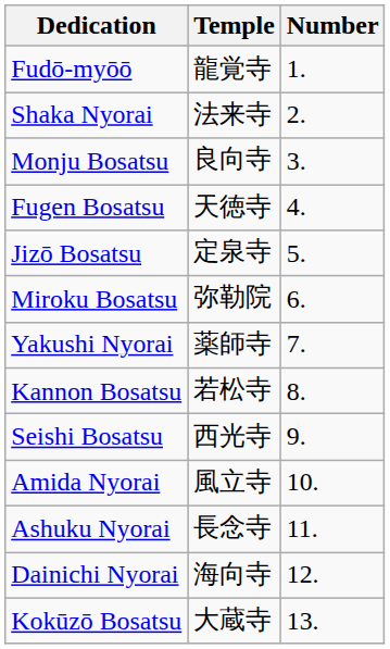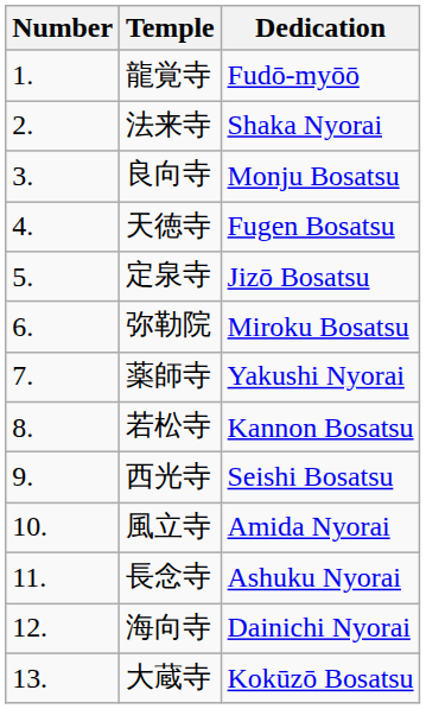 <table class="wikitable">
 <tr>
+<th>Number</th>
+<th>Temple</th>
 <th>Dedication</th>
-<th>Temple</th>
-<th>Number</th>
 </tr>
 <tr>
+<td>1.</td>
+<td>龍覚寺</td>
 <td><a href='#'>Fudō-myōō</a></td>
-<td>龍覚寺</td>
-<td>1.</td>
 </tr>
 <tr>
+<td>2.</td>
+<td>法来寺</td>
 <td><a href='#'>Shaka Nyorai</a></td>
-<td>法来寺</td>
-<td>2.</td>
 </tr>
 <tr>
+<td>3.</td>
+<td>良向寺</td>
 <td><a href='#'>Monju Bosatsu</a></td>
-<td>良向寺</td>
-<td>3.</td>
 </tr>
 <tr>
+<td>4.</td>
+<td>天徳寺</td>
 <td><a href='#'>Fugen Bosatsu</a></td>
-<td>天徳寺</td>
-<td>4.</td>
 </tr>
 <tr>
+<td>5.</td>
+<td>定泉寺</td>
 <td><a href='#'>Jizō Bosatsu</a></td>
-<td>定泉寺</td>
-<td>5.</td>
 </tr>
 <tr>
+<td>6.</td>
+<td>弥勒院</td>
 <td><a href='#'>Miroku Bosatsu</a></td>
-<td>弥勒院</td>
-<td>6.</td>
 </tr>
 <tr>
+<td>7.</td>
+<td>薬師寺</td>
 <td><a href='#'>Yakushi Nyorai</a></td>
-<td>薬師寺</td>
-<td>7.</td>
 </tr>
 <tr>
+<td>8.</td>
+<td>若松寺</td>
 <td><a href='#'>Kannon Bosatsu</a></td>
-<td>若松寺</td>
-<td>8.</td>
 </tr>
 <tr>
+<td>9.</td>
+<td>西光寺</td>
 <td><a href='#'>Seishi Bosatsu</a></td>
-<td>西光寺</td>
-<td>9.</td>
 </tr>
 <tr>
+<td>10.</td>
+<td>風立寺</td>
 <td><a href='#'>Amida Nyorai</a></td>
-<td>風立寺</td>
-<td>10.</td>
 </tr>
 <tr>
+<td>11.</td>
+<td>長念寺</td>
 <td><a href='#'>Ashuku Nyorai</a></td>
-<td>長念寺</td>
-<td>11.</td>
 </tr>
 <tr>
+<td>12.</td>
+<td>海向寺</td>
 <td><a href='#'>Dainichi Nyorai</a></td>
-<td>海向寺</td>
-<td>12.</td>
 </tr>
 <tr>
+<td>13.</td>
+<td>大蔵寺</td>
 <td><a href='#'>Kokūzō Bosatsu</a></td>
-<td>大蔵寺</td>
-<td>13.</td>
 </tr>
 </table>
